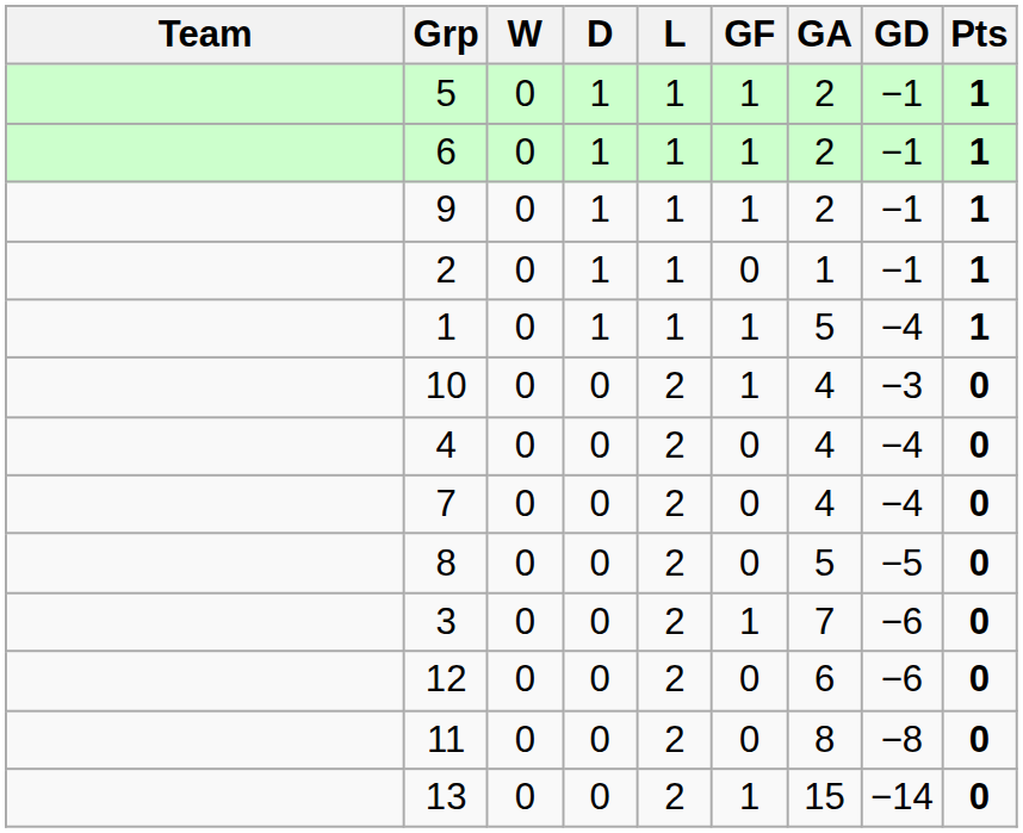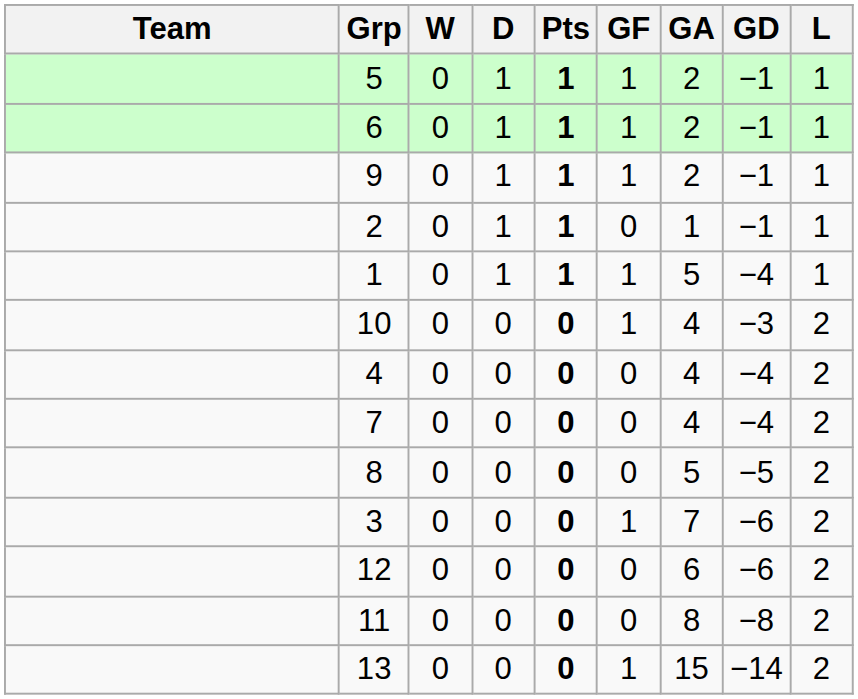 <table class="wikitable" style="text-align: center;">
 <tr>
 <th width="165">Team</th>
 <th width="25">Grp</th>
 <th width="25">W</th>
 <th width="25">D</th>
-<th width="25">L</th>
+<th width="25">Pts</th>
 <th width="25">GF</th>
 <th width="25">GA</th>
 <th width="25">GD</th>
-<th width="25">Pts</th>
+<th width="25">L</th>
 </tr>
 <tr bgcolor="ccffcc">
 <td style="text-align:left;"></td>
 <td>5</td>
 <td>0</td>
 <td>1</td>
-<td>1</td>
+<td><strong>1</strong></td>
 <td>1</td>
 <td>2</td>
 <td>−1</td>
-<td><strong>1</strong></td>
+<td>1</td>
 </tr>
 <tr bgcolor="ccffcc">
 <td style="text-align:left;"></td>
 <td>6</td>
 <td>0</td>
 <td>1</td>
-<td>1</td>
+<td><strong>1</strong></td>
 <td>1</td>
 <td>2</td>
 <td>−1</td>
-<td><strong>1</strong></td>
+<td>1</td>
 </tr>
 <tr>
 <td style="text-align:left;"></td>
 <td>9</td>
 <td>0</td>
 <td>1</td>
-<td>1</td>
+<td><strong>1</strong></td>
 <td>1</td>
 <td>2</td>
 <td>−1</td>
-<td><strong>1</strong></td>
+<td>1</td>
 </tr>
 <tr>
 <td style="text-align:left;"></td>
 <td>2</td>
 <td>0</td>
 <td>1</td>
-<td>1</td>
+<td><strong>1</strong></td>
 <td>0</td>
 <td>1</td>
 <td>−1</td>
-<td><strong>1</strong></td>
+<td>1</td>
 </tr>
 <tr>
 <td style="text-align:left;"></td>
 <td>1</td>
 <td>0</td>
 <td>1</td>
-<td>1</td>
+<td><strong>1</strong></td>
 <td>1</td>
 <td>5</td>
 <td>−4</td>
-<td><strong>1</strong></td>
+<td>1</td>
 </tr>
 <tr>
 <td style="text-align:left;"></td>
 <td>10</td>
 <td>0</td>
 <td>0</td>
-<td>2</td>
+<td><strong>0</strong></td>
 <td>1</td>
 <td>4</td>
 <td>−3</td>
-<td><strong>0</strong></td>
+<td>2</td>
 </tr>
 <tr>
 <td style="text-align:left;"></td>
 <td>4</td>
 <td>0</td>
 <td>0</td>
-<td>2</td>
+<td><strong>0</strong></td>
 <td>0</td>
 <td>4</td>
 <td>−4</td>
-<td><strong>0</strong></td>
+<td>2</td>
 </tr>
 <tr>
 <td style="text-align:left;"></td>
 <td>7</td>
 <td>0</td>
 <td>0</td>
-<td>2</td>
+<td><strong>0</strong></td>
 <td>0</td>
 <td>4</td>
 <td>−4</td>
-<td><strong>0</strong></td>
+<td>2</td>
 </tr>
 <tr>
 <td style="text-align:left;"></td>
 <td>8</td>
 <td>0</td>
 <td>0</td>
-<td>2</td>
+<td><strong>0</strong></td>
 <td>0</td>
 <td>5</td>
 <td>−5</td>
-<td><strong>0</strong></td>
+<td>2</td>
 </tr>
 <tr>
 <td style="text-align:left;"></td>
 <td>3</td>
 <td>0</td>
 <td>0</td>
-<td>2</td>
+<td><strong>0</strong></td>
 <td>1</td>
 <td>7</td>
 <td>−6</td>
-<td><strong>0</strong></td>
+<td>2</td>
 </tr>
 <tr>
 <td style="text-align:left;"></td>
 <td>12</td>
 <td>0</td>
 <td>0</td>
-<td>2</td>
+<td><strong>0</strong></td>
 <td>0</td>
 <td>6</td>
 <td>−6</td>
-<td><strong>0</strong></td>
+<td>2</td>
 </tr>
 <tr>
 <td style="text-align:left;"></td>
 <td>11</td>
 <td>0</td>
 <td>0</td>
-<td>2</td>
+<td><strong>0</strong></td>
 <td>0</td>
 <td>8</td>
 <td>−8</td>
-<td><strong>0</strong></td>
+<td>2</td>
 </tr>
 <tr>
 <td style="text-align:left;"></td>
 <td>13</td>
 <td>0</td>
 <td>0</td>
-<td>2</td>
+<td><strong>0</strong></td>
 <td>1</td>
 <td>15</td>
 <td>−14</td>
-<td><strong>0</strong></td>
+<td>2</td>
 </tr>
 </table>
